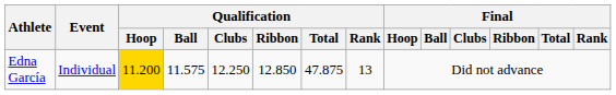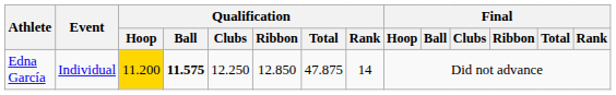 <table class=wikitable style="font-size:90%">
 <tr>
 <th rowspan=2>Athlete</th>
 <th rowspan=2>Event</th>
 <th colspan=6>Qualification</th>
 <th colspan=6>Final</th>
 </tr>
 <tr style="font-size:95%">
 <th>Hoop</th>
 <th>Ball</th>
 <th>Clubs</th>
 <th>Ribbon</th>
 <th>Total</th>
 <th>Rank</th>
 <th>Hoop</th>
 <th>Ball</th>
 <th>Clubs</th>
 <th>Ribbon</th>
 <th>Total</th>
 <th>Rank</th>
 </tr>
 <tr align=center>
 <td align=left><a href='#'>Edna García</a></td>
 <td align=left><a href='#'>Individual</a></td>
 <td style="background: gold;">11.200</td>
-<td>11.575</td>
+<td><strong>11.575</strong></td>
 <td>12.250</td>
 <td>12.850</td>
 <td>47.875</td>
-<td>13</td>
+<td>14</td>
 <td colspan=6>Did not advance</td>
 </tr>
 </table>
